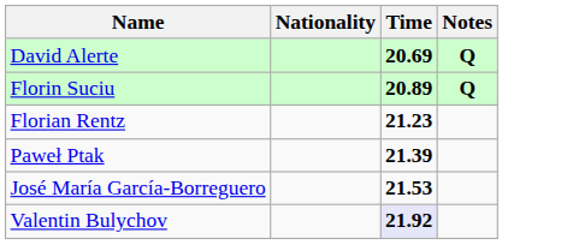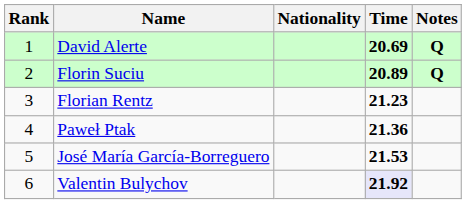 <table class="wikitable sortable" style="text-align:center">
 <tr>
+<th>Rank</th>
 <th>Name</th>
 <th>Nationality</th>
 <th>Time</th>
 <th>Notes</th>
 </tr>
 <tr bgcolor=ccffcc>
+<td>1</td>
 <td align=left><a href='#'>David Alerte</a></td>
 <td align=left></td>
 <td><strong>20.69</strong></td>
 <td><strong>Q</strong></td>
 </tr>
 <tr bgcolor=ccffcc>
+<td>2</td>
 <td align=left><a href='#'>Florin Suciu</a></td>
 <td align=left></td>
 <td><strong>20.89</strong></td>
 <td><strong>Q</strong></td>
 </tr>
 <tr>
+<td>3</td>
 <td align=left><a href='#'>Florian Rentz</a></td>
 <td align=left></td>
 <td><strong>21.23</strong></td>
 <td></td>
 </tr>
 <tr>
+<td>4</td>
 <td align=left><a href='#'>Paweł Ptak</a></td>
 <td align=left></td>
-<td><strong>21.39</strong></td>
+<td><strong>21.36</strong></td>
 <td></td>
 </tr>
 <tr>
+<td>5</td>
 <td align=left><a href='#'>José María García-Borreguero</a></td>
 <td align=left></td>
 <td><strong>21.53</strong></td>
 <td></td>
 </tr>
 <tr>
+<td>6</td>
 <td align=left><a href='#'>Valentin Bulychov</a></td>
 <td align=left></td>
 <td style="background: lavender;"><strong>21.92</strong></td>
 <td></td>
 </tr>
 </table>
